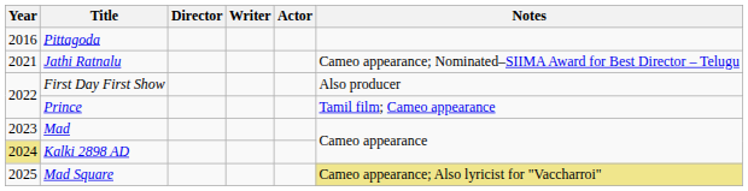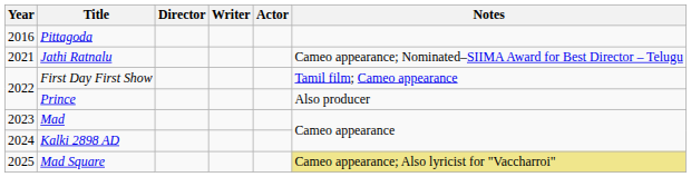 <table class="wikitable sortable" style="font-size:100%">
 <tr align="text-align:center;">
 <th>Year</th>
 <th>Title</th>
 <th>Director</th>
 <th>Writer</th>
 <th>Actor</th>
 <th>Notes</th>
 </tr>
 <tr>
 <td>2016</td>
 <td><em><a href='#'>Pittagoda</a></em></td>
 <td></td>
 <td></td>
 <td></td>
 <td></td>
 </tr>
 <tr>
 <td>2021</td>
 <td><em><a href='#'>Jathi Ratnalu</a></em></td>
 <td></td>
 <td></td>
 <td></td>
 <td>Cameo appearance; Nominated–<a href='#'>SIIMA Award for Best Director – Telugu</a></td>
 </tr>
 <tr>
 <td rowspan="2">2022</td>
 <td><em>First Day First Show</em></td>
 <td></td>
 <td></td>
 <td></td>
-<td>Also producer</td>
+<td><a href='#'>Tamil film</a>; <a href='#'>Cameo appearance</a></td>
 </tr>
 <tr>
 <td><em><a href='#'>Prince</a></em></td>
 <td></td>
 <td></td>
 <td></td>
-<td><a href='#'>Tamil film</a>; <a href='#'>Cameo appearance</a></td>
+<td>Also producer</td>
 </tr>
 <tr>
 <td>2023</td>
 <td><a href='#'><em>Mad</em></a></td>
 <td></td>
 <td></td>
 <td></td>
 <td rowspan="2">Cameo appearance</td>
 </tr>
 <tr>
-<td style="background: khaki;">2024</td>
+<td>2024</td>
 <td><em><a href='#'>Kalki 2898 AD</a></em></td>
 <td></td>
 <td></td>
 <td></td>
 </tr>
 <tr>
 <td>2025</td>
 <td><a href='#'><em>Mad Square</em></a></td>
 <td></td>
 <td></td>
 <td></td>
 <td style="background: khaki;">Cameo appearance; Also lyricist for "Vaccharroi"</td>
 </tr>
 </table>
